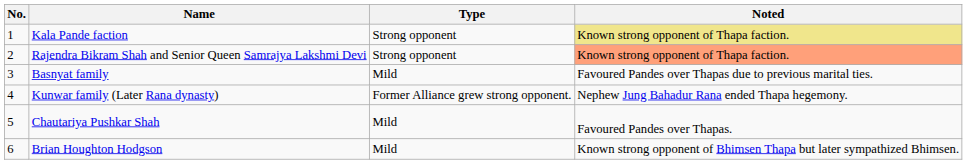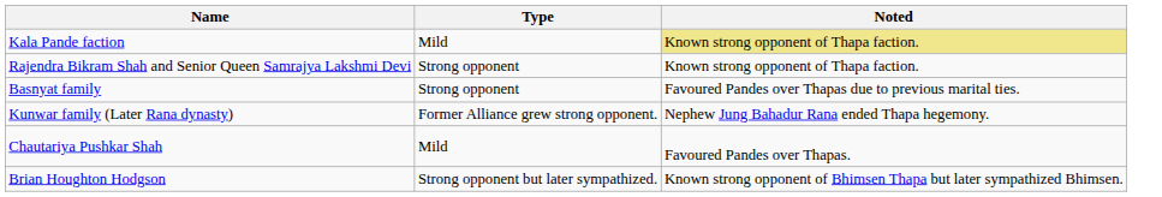 <table class="wikitable sortable">
 <tr>
-<th>No.</th>
 <th>Name</th>
 <th>Type</th>
 <th>Noted</th>
 </tr>
 <tr>
-<td>1</td>
 <td><a href='#'>Kala Pande faction</a></td>
-<td>Strong opponent</td>
+<td>Mild</td>
 <td style="background: khaki;">Known strong opponent of Thapa faction.</td>
 </tr>
 <tr>
-<td>2</td>
 <td><a href='#'>Rajendra Bikram Shah</a> and Senior Queen <a href='#'>Samrajya Lakshmi Devi</a></td>
 <td>Strong opponent</td>
-<td style="background: lightsalmon;">Known strong opponent of Thapa faction.</td>
+<td>Known strong opponent of Thapa faction.</td>
 </tr>
 <tr>
-<td>3</td>
 <td><a href='#'>Basnyat family</a></td>
-<td>Mild</td>
+<td>Strong opponent</td>
 <td>Favoured Pandes over Thapas due to previous marital ties.</td>
 </tr>
 <tr>
-<td>4</td>
 <td><a href='#'>Kunwar family</a> (Later <a href='#'>Rana dynasty</a>)</td>
 <td>Former Alliance grew strong opponent.</td>
 <td>Nephew <a href='#'>Jung Bahadur Rana</a> ended Thapa hegemony.</td>
 </tr>
 <tr>
-<td>5</td>
 <td><a href='#'>Chautariya Pushkar Shah</a></td>
 <td>Mild</td>
 <td><br>Favoured Pandes over Thapas.</td>
 </tr>
 <tr>
-<td>6</td>
 <td><a href='#'>Brian Houghton Hodgson</a></td>
-<td>Mild</td>
+<td>Strong opponent but later sympathized.</td>
 <td>Known strong opponent of <a href='#'>Bhimsen Thapa</a> but later sympathized Bhimsen.</td>
 </tr>
 </table>
